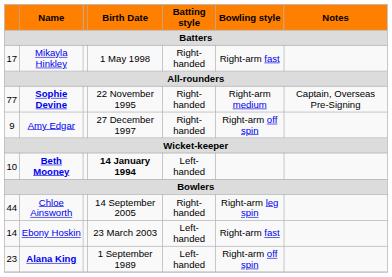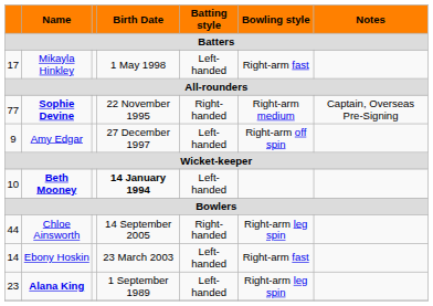 <table class="wikitable" style="font-size:95%;">
 <tr>
 <th style="background:#ff8000; color:black;"></th>
 <th style="background:#ff8000; color:black;">Name</th>
 <th style="background:#ff8000; color:black;"></th>
 <th style="background:#ff8000; color:black;">Birth Date</th>
 <th style="background:#ff8000; color:black;">Batting style</th>
 <th style="background:#ff8000; color:black;">Bowling style</th>
 <th style="background:#ff8000; color:black;">Notes</th>
 </tr>
 <tr>
 <th colspan="7" style="background: #DCDCDC; text-align:center;">Batters</th>
 </tr>
 <tr align="center">
 <td>17</td>
 <td><a href='#'>Mikayla Hinkley</a></td>
 <td></td>
 <td>1 May 1998</td>
-<td>Right-handed</td>
+<td>Left-handed</td>
 <td>Right-arm <a href='#'>fast</a></td>
 <td></td>
 </tr>
 <tr>
 <th colspan="7" style="background: #DCDCDC; text-align:center;">All-rounders</th>
 </tr>
 <tr align="center">
 <td>77</td>
 <td><strong><a href='#'>Sophie Devine</a></strong></td>
 <td></td>
 <td>22 November 1995</td>
 <td>Right-handed</td>
 <td>Right-arm <a href='#'>medium</a></td>
 <td>Captain, Overseas Pre-Signing</td>
 </tr>
 <tr align="center">
 <td>9</td>
 <td><a href='#'>Amy Edgar</a></td>
 <td></td>
 <td>27 December 1997</td>
-<td>Right-handed</td>
+<td>Left-handed</td>
 <td>Right-arm <a href='#'>off spin</a></td>
 <td></td>
 </tr>
 <tr>
 <th colspan="7" style="background: #DCDCDC; text-align:center;">Wicket-keeper</th>
 </tr>
 <tr align="center">
 <td>10</td>
 <td><strong><a href='#'>Beth Mooney</a></strong></td>
 <td></td>
 <td><strong>14 January 1994</strong></td>
 <td>Left-handed</td>
 <td></td>
 <td></td>
 </tr>
 <tr>
 <th colspan="7" style="background: #DCDCDC; text-align:center;">Bowlers</th>
 </tr>
 <tr align="center">
 <td>44</td>
 <td><a href='#'>Chloe Ainsworth</a></td>
 <td></td>
 <td>14 September 2005</td>
 <td>Right-handed</td>
 <td>Right-arm <a href='#'>leg spin</a></td>
 <td></td>
 </tr>
 <tr align="center">
 <td>14</td>
 <td><a href='#'>Ebony Hoskin</a></td>
 <td></td>
 <td>23 March 2003</td>
 <td>Left-handed</td>
 <td>Right-arm <a href='#'>fast</a></td>
 <td></td>
 </tr>
 <tr align="center">
 <td>23</td>
 <td><strong><a href='#'>Alana King</a></strong></td>
 <td></td>
 <td>1 September 1989</td>
 <td>Left-handed</td>
-<td>Right-arm <a href='#'>off spin</a></td>
+<td>Right-arm <a href='#'>leg spin</a></td>
 <td></td>
 </tr>
 <tr>
 </tr>
 </table>
